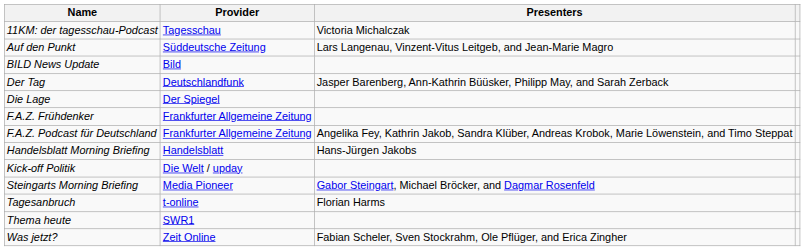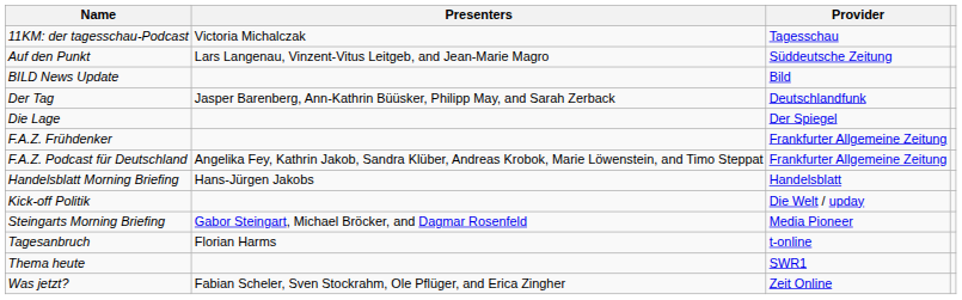 <table class="wikitable sortable">
 <tr>
 <th>Name</th>
+<th>Presenters</th>
 <th>Provider</th>
-<th>Presenters</th>
 <th class="unsortable"></th>
 </tr>
 <tr>
 <td><em>11KM: der tagesschau-Podcast</em></td>
+<td>Victoria Michalczak</td>
 <td><a href='#'>Tagesschau</a></td>
-<td>Victoria Michalczak</td>
 <td></td>
 </tr>
 <tr>
 <td><em>Auf den Punkt</em></td>
+<td>Lars Langenau, Vinzent-Vitus Leitgeb, and Jean-Marie Magro</td>
 <td><a href='#'>Süddeutsche Zeitung</a></td>
-<td>Lars Langenau, Vinzent-Vitus Leitgeb, and Jean-Marie Magro</td>
 <td></td>
 </tr>
 <tr>
 <td><em>BILD News Update</em></td>
+<td></td>
 <td><a href='#'>Bild</a></td>
-<td></td>
 <td></td>
 </tr>
 <tr>
 <td><em>Der Tag</em></td>
+<td>Jasper Barenberg, Ann-Kathrin Büüsker, Philipp May, and Sarah Zerback</td>
 <td><a href='#'>Deutschlandfunk</a></td>
-<td>Jasper Barenberg, Ann-Kathrin Büüsker, Philipp May, and Sarah Zerback</td>
 <td></td>
 </tr>
 <tr>
 <td><em>Die Lage</em></td>
+<td></td>
 <td><a href='#'>Der Spiegel</a></td>
-<td></td>
 <td></td>
 </tr>
 <tr>
 <td><em>F.A.Z. Frühdenker</em></td>
+<td></td>
 <td><a href='#'>Frankfurter Allgemeine Zeitung</a></td>
-<td></td>
 <td></td>
 </tr>
 <tr>
 <td><em>F.A.Z. Podcast für Deutschland</em></td>
+<td>Angelika Fey, Kathrin Jakob, Sandra Klüber, Andreas Krobok, Marie Löwenstein, and Timo Steppat</td>
 <td><a href='#'>Frankfurter Allgemeine Zeitung</a></td>
-<td>Angelika Fey, Kathrin Jakob, Sandra Klüber, Andreas Krobok, Marie Löwenstein, and Timo Steppat</td>
 <td></td>
 </tr>
 <tr>
 <td><em>Handelsblatt Morning Briefing</em></td>
+<td>Hans-Jürgen Jakobs</td>
 <td><a href='#'>Handelsblatt</a></td>
-<td>Hans-Jürgen Jakobs</td>
 <td></td>
 </tr>
 <tr>
 <td><em>Kick-off Politik</em></td>
+<td></td>
 <td><a href='#'>Die Welt</a> / <a href='#'>upday</a></td>
-<td></td>
 <td></td>
 </tr>
 <tr>
 <td><em>Steingarts Morning Briefing</em></td>
+<td><a href='#'>Gabor Steingart</a>, Michael Bröcker, and <a href='#'>Dagmar Rosenfeld</a></td>
 <td><a href='#'>Media Pioneer</a></td>
-<td><a href='#'>Gabor Steingart</a>, Michael Bröcker, and <a href='#'>Dagmar Rosenfeld</a></td>
 <td></td>
 </tr>
 <tr>
 <td><em>Tagesanbruch</em></td>
+<td>Florian Harms</td>
 <td><a href='#'>t-online</a></td>
-<td>Florian Harms</td>
 <td></td>
 </tr>
 <tr>
 <td><em>Thema heute</em></td>
+<td></td>
 <td><a href='#'>SWR1</a></td>
-<td></td>
 <td></td>
 </tr>
 <tr>
 <td><em>Was jetzt?</em></td>
+<td>Fabian Scheler, Sven Stockrahm, Ole Pflüger, and Erica Zingher</td>
 <td><a href='#'>Zeit Online</a></td>
-<td>Fabian Scheler, Sven Stockrahm, Ole Pflüger, and Erica Zingher</td>
 <td></td>
 </tr>
 </table>
